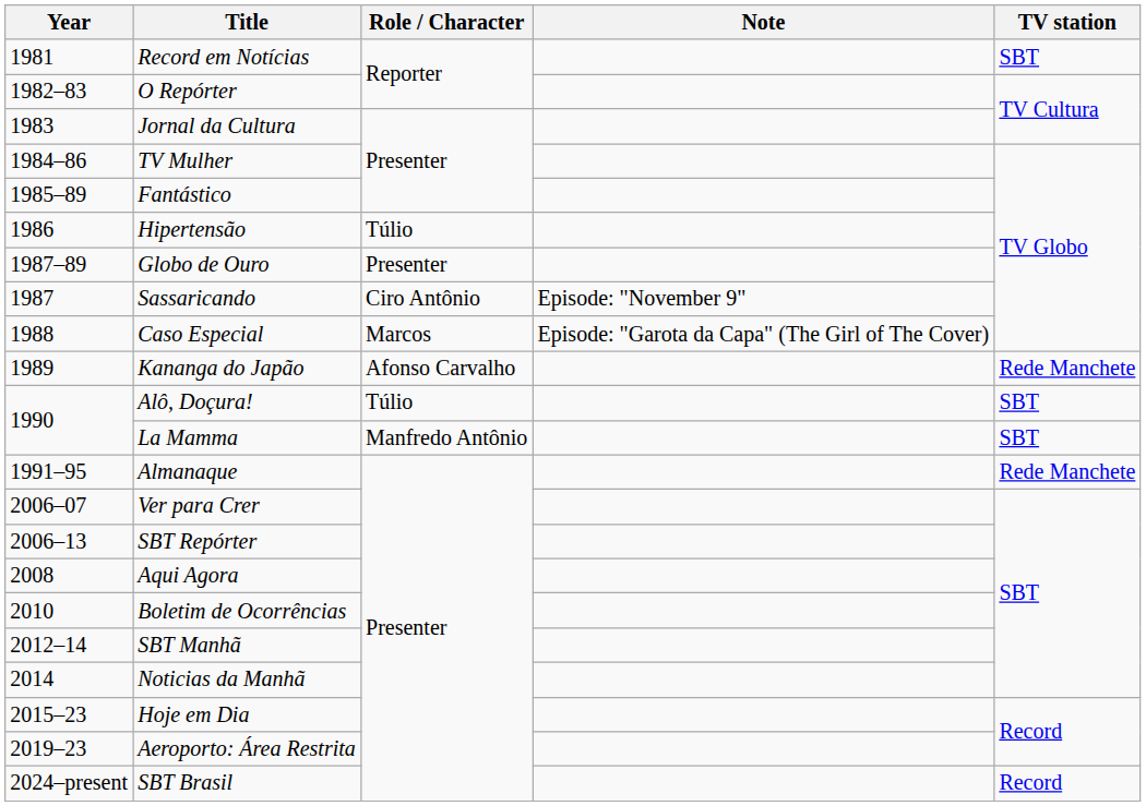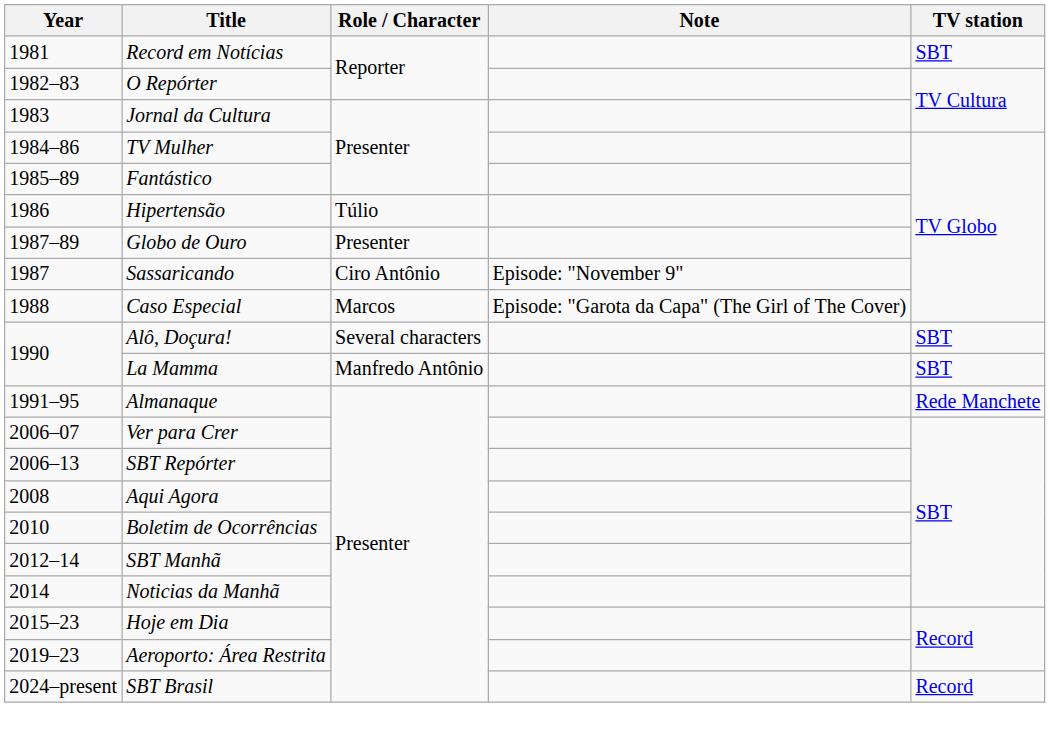 <table class="wikitable">
 <tr>
 <th>Year</th>
 <th>Title</th>
 <th>Role / Character</th>
 <th>Note</th>
 <th>TV station</th>
 </tr>
 <tr>
 <td>1981</td>
 <td><em>Record em Notícias</em></td>
 <td rowspan="2">Reporter</td>
 <td></td>
 <td><a href='#'>SBT</a></td>
 </tr>
 <tr>
 <td>1982–83</td>
 <td><em>O Repórter</em></td>
 <td></td>
 <td rowspan="2"><a href='#'>TV Cultura</a></td>
 </tr>
 <tr>
 <td>1983</td>
 <td><em>Jornal da Cultura</em></td>
 <td rowspan="3">Presenter</td>
 <td></td>
 </tr>
 <tr>
 <td>1984–86</td>
 <td><em>TV Mulher</em></td>
 <td></td>
 <td rowspan="6"><a href='#'>TV Globo</a></td>
 </tr>
 <tr>
 <td>1985–89</td>
 <td><em>Fantástico</em></td>
 <td></td>
 </tr>
 <tr>
 <td>1986</td>
 <td><em>Hipertensão</em></td>
 <td>Túlio</td>
 <td></td>
 </tr>
 <tr>
 <td>1987–89</td>
 <td><em>Globo de Ouro</em></td>
 <td>Presenter</td>
 <td></td>
 </tr>
 <tr>
 <td>1987</td>
 <td><em>Sassaricando</em></td>
 <td>Ciro Antônio</td>
 <td>Episode: "November 9"</td>
 </tr>
 <tr>
 <td>1988</td>
 <td><em>Caso Especial</em></td>
 <td>Marcos</td>
 <td>Episode: "Garota da Capa" (The Girl of The Cover)</td>
 </tr>
 <tr>
-<td>1989</td>
-<td><em>Kananga do Japão</em></td>
-<td>Afonso Carvalho</td>
-<td></td>
-<td><a href='#'>Rede Manchete</a></td>
-</tr>
-<tr>
 <td rowspan="2">1990</td>
 <td><em>Alô, Doçura!</em></td>
-<td>Túlio</td>
+<td>Several characters</td>
 <td></td>
 <td><a href='#'>SBT</a></td>
 </tr>
 <tr>
 <td><em>La Mamma</em></td>
 <td>Manfredo Antônio</td>
 <td></td>
 <td><a href='#'>SBT</a></td>
 </tr>
 <tr>
 <td>1991–95</td>
 <td><em>Almanaque</em></td>
 <td rowspan="10">Presenter</td>
 <td></td>
 <td><a href='#'>Rede Manchete</a></td>
 </tr>
 <tr>
 <td>2006–07</td>
 <td><em>Ver para Crer</em></td>
 <td></td>
 <td rowspan="6"><a href='#'>SBT</a></td>
 </tr>
 <tr>
 <td>2006–13</td>
 <td><em>SBT Repórter</em></td>
 <td></td>
 </tr>
 <tr>
 <td>2008</td>
 <td><em>Aqui Agora</em></td>
 <td></td>
 </tr>
 <tr>
 <td>2010</td>
 <td><em>Boletim de Ocorrências</em></td>
 <td></td>
 </tr>
 <tr>
 <td>2012–14</td>
 <td><em>SBT Manhã</em></td>
 <td></td>
 </tr>
 <tr>
 <td>2014</td>
 <td><em>Noticias da Manhã</em></td>
 <td></td>
 </tr>
 <tr>
 <td>2015–23</td>
 <td><em>Hoje em Dia</em></td>
 <td></td>
 <td rowspan="2"><a href='#'>Record</a></td>
 </tr>
 <tr>
 <td>2019–23</td>
 <td><em>Aeroporto: Área Restrita</em></td>
 <td></td>
 </tr>
 <tr>
 <td>2024–present</td>
 <td><em>SBT Brasil</em></td>
 <td></td>
 <td><a href='#'>Record</a></td>
 </tr>
 </table>
